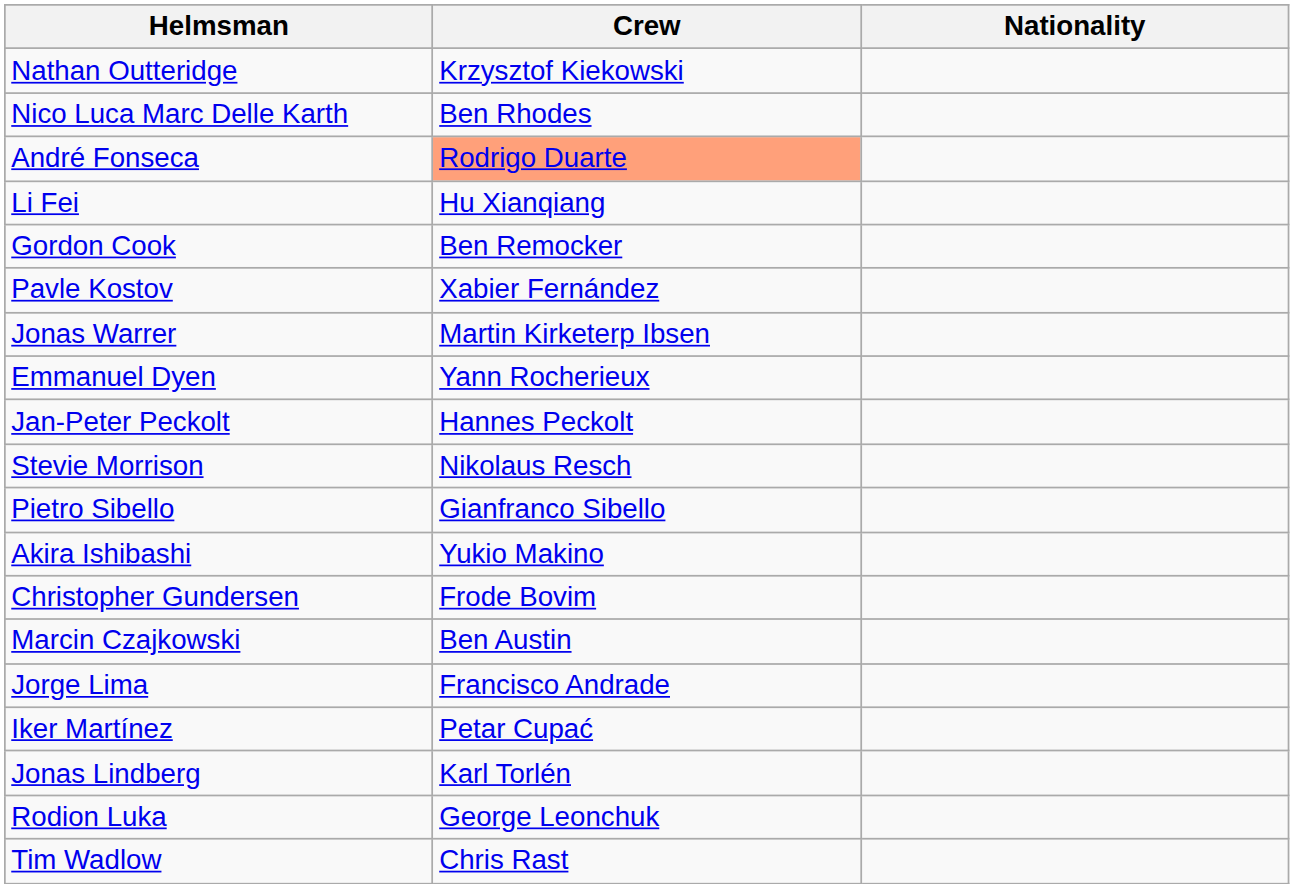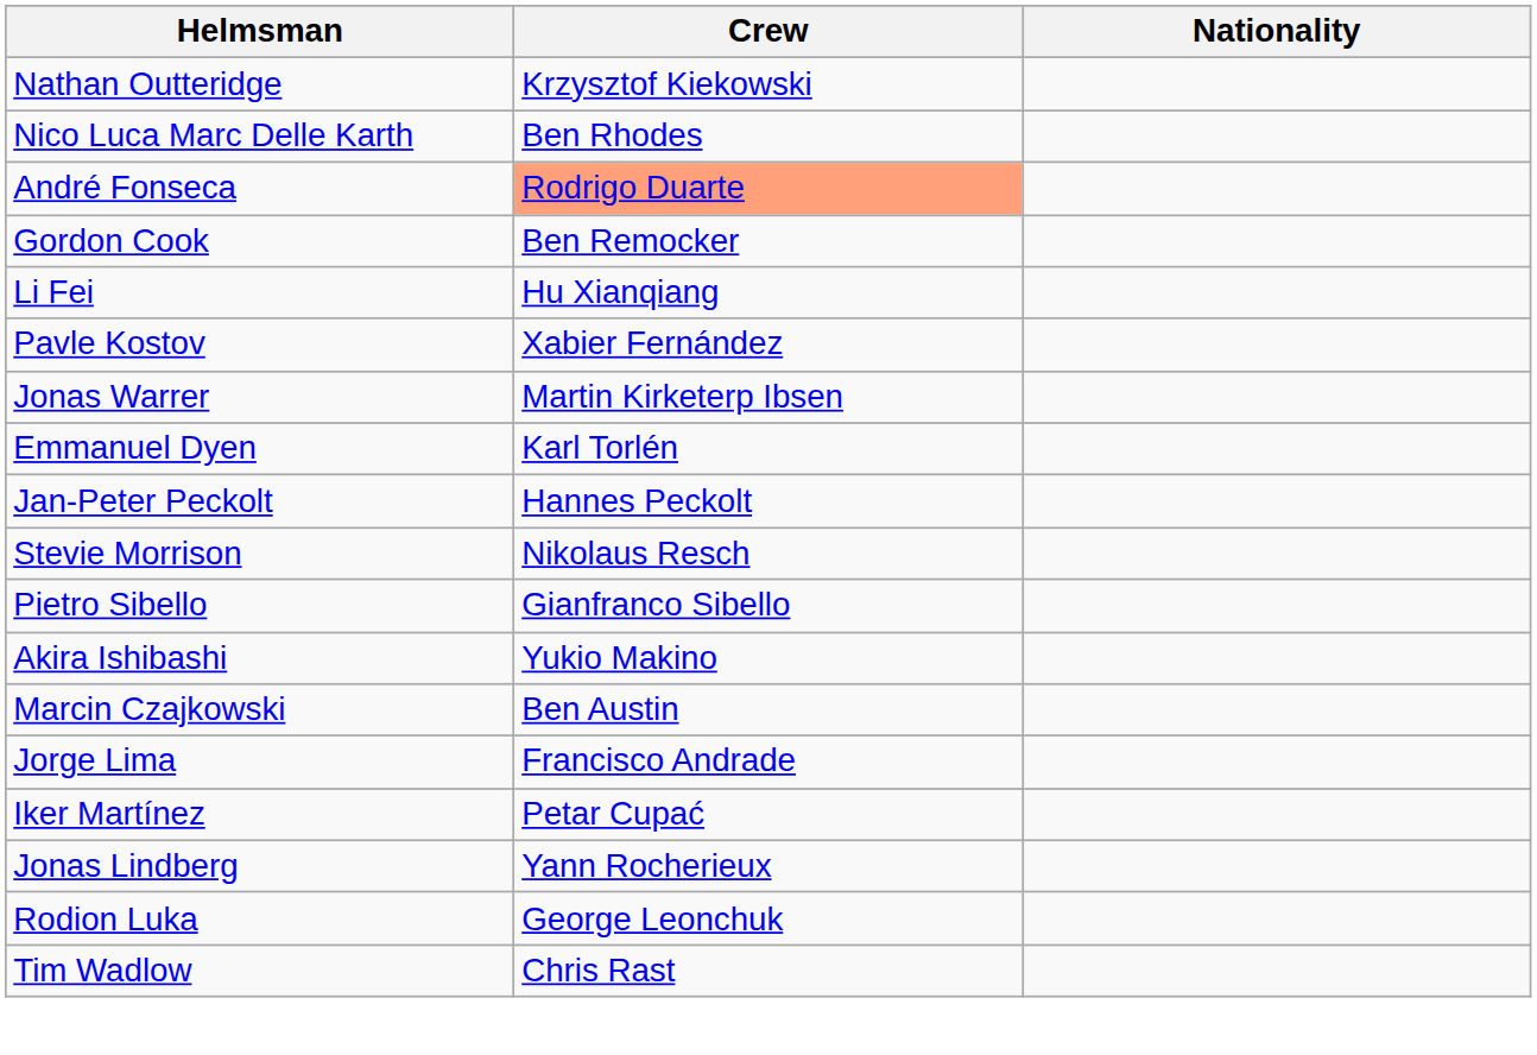 <table class=wikitable>
 <tr>
 <th style="width:15em;">Helmsman</th>
 <th style="width:15em;">Crew</th>
 <th style="width:15em;">Nationality</th>
 </tr>
 <tr>
 <td><a href='#'>Nathan Outteridge</a></td>
 <td><a href='#'>Krzysztof Kiekowski</a></td>
 <td></td>
 </tr>
 <tr>
 <td><a href='#'>Nico Luca Marc Delle Karth</a></td>
 <td><a href='#'>Ben Rhodes</a></td>
 <td></td>
 </tr>
 <tr>
 <td><a href='#'>André Fonseca</a></td>
 <td style="background: lightsalmon;"><a href='#'>Rodrigo Duarte</a></td>
 <td></td>
 </tr>
 <tr>
-<td><a href='#'>Li Fei</a></td>
-<td><a href='#'>Hu Xianqiang</a></td>
+<td><a href='#'>Gordon Cook</a></td>
+<td><a href='#'>Ben Remocker</a></td>
 <td></td>
 </tr>
 <tr>
-<td><a href='#'>Gordon Cook</a></td>
-<td><a href='#'>Ben Remocker</a></td>
+<td><a href='#'>Li Fei</a></td>
+<td><a href='#'>Hu Xianqiang</a></td>
 <td></td>
 </tr>
 <tr>
 <td><a href='#'>Pavle Kostov</a></td>
 <td><a href='#'>Xabier Fernández</a></td>
 <td></td>
 </tr>
 <tr>
 <td><a href='#'>Jonas Warrer</a></td>
 <td><a href='#'>Martin Kirketerp Ibsen</a></td>
 <td></td>
 </tr>
 <tr>
 <td><a href='#'>Emmanuel Dyen</a></td>
-<td><a href='#'>Yann Rocherieux</a></td>
+<td><a href='#'>Karl Torlén</a></td>
 <td></td>
 </tr>
 <tr>
 <td><a href='#'>Jan-Peter Peckolt</a></td>
 <td><a href='#'>Hannes Peckolt</a></td>
 <td></td>
 </tr>
 <tr>
 <td><a href='#'>Stevie Morrison</a></td>
 <td><a href='#'>Nikolaus Resch</a></td>
 <td></td>
 </tr>
 <tr>
 <td><a href='#'>Pietro Sibello</a></td>
 <td><a href='#'>Gianfranco Sibello</a></td>
 <td></td>
 </tr>
 <tr>
 <td><a href='#'>Akira Ishibashi</a></td>
 <td><a href='#'>Yukio Makino</a></td>
 <td></td>
 </tr>
 <tr>
-<td><a href='#'>Christopher Gundersen</a></td>
-<td><a href='#'>Frode Bovim</a></td>
-<td></td>
-</tr>
-<tr>
 <td><a href='#'>Marcin Czajkowski</a></td>
 <td><a href='#'>Ben Austin</a></td>
 <td></td>
 </tr>
 <tr>
 <td><a href='#'>Jorge Lima</a></td>
 <td><a href='#'>Francisco Andrade</a></td>
 <td></td>
 </tr>
 <tr>
 <td><a href='#'>Iker Martínez</a></td>
 <td><a href='#'>Petar Cupać</a></td>
 <td></td>
 </tr>
 <tr>
 <td><a href='#'>Jonas Lindberg</a></td>
-<td><a href='#'>Karl Torlén</a></td>
+<td><a href='#'>Yann Rocherieux</a></td>
 <td></td>
 </tr>
 <tr>
 <td><a href='#'>Rodion Luka</a></td>
 <td><a href='#'>George Leonchuk</a></td>
 <td></td>
 </tr>
 <tr>
 <td><a href='#'>Tim Wadlow</a></td>
 <td><a href='#'>Chris Rast</a></td>
 <td></td>
 </tr>
 </table>
